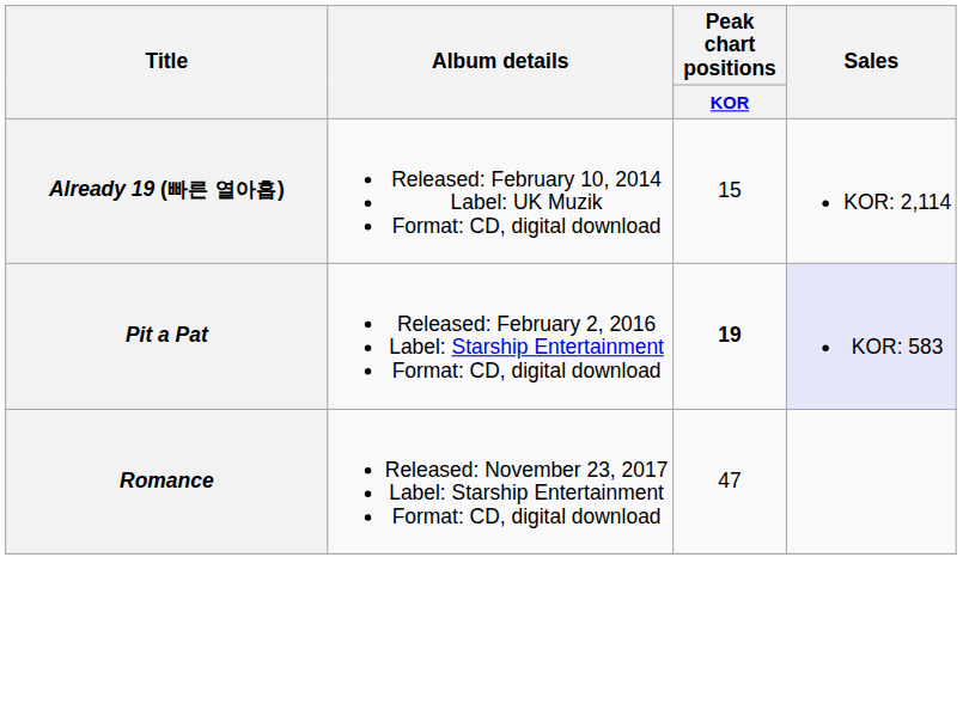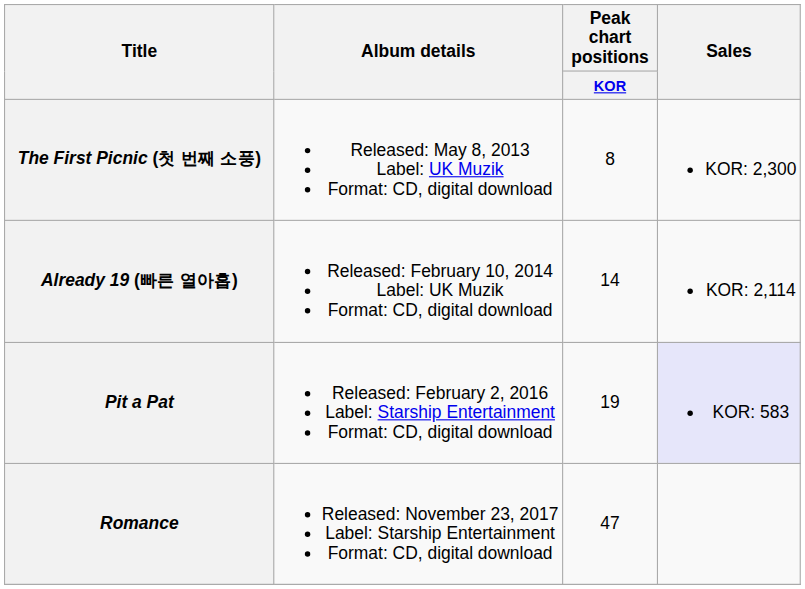 <table class="wikitable plainrowheaders" style="text-align:center;">
 <tr>
 <th scope="col" rowspan="2" style="width:15em;">Title</th>
 <th scope="col" rowspan="2">Album details</th>
 <th scope="col" colspan="1" style="width:5em;">Peak chart positions</th>
 <th scope="col" rowspan="2">Sales</th>
 </tr>
 <tr>
 <th><small><a href='#'>KOR</a></small><br></th>
 </tr>
 <tr>
+<th scope="row"><em>The First Picnic</em> (첫 번째 소풍)</th>
+<td><br><ul><li>Released: May 8, 2013</li><li>Label: <a href='#'>UK Muzik</a></li><li>Format: CD, digital download</li></ul></td>
+<td>8</td>
+<td><br><ul><li>KOR: 2,300</li></ul></td>
+</tr>
+<tr>
 <th scope="row"><em>Already 19</em> (빠른 열아홉)</th>
 <td><br><ul><li>Released: February 10, 2014</li><li>Label: UK Muzik</li><li>Format: CD, digital download</li></ul></td>
-<td>15</td>
+<td>14</td>
 <td><br><ul><li>KOR: 2,114</li></ul></td>
 </tr>
 <tr>
 <th scope="row"><em>Pit a Pat</em></th>
 <td><br><ul><li>Released: February 2, 2016</li><li>Label: <a href='#'>Starship Entertainment</a></li><li>Format: CD, digital download</li></ul></td>
-<td><strong>19</strong></td>
+<td>19</td>
 <td style="background: lavender;"><br><ul><li>KOR: 583</li></ul></td>
 </tr>
 <tr>
 <th scope="row"><em>Romance</em></th>
 <td><br><ul><li>Released: November 23, 2017</li><li>Label: Starship Entertainment</li><li>Format: CD, digital download</li></ul></td>
 <td>47</td>
 <td></td>
 </tr>
 <tr>
 </tr>
 </table>
